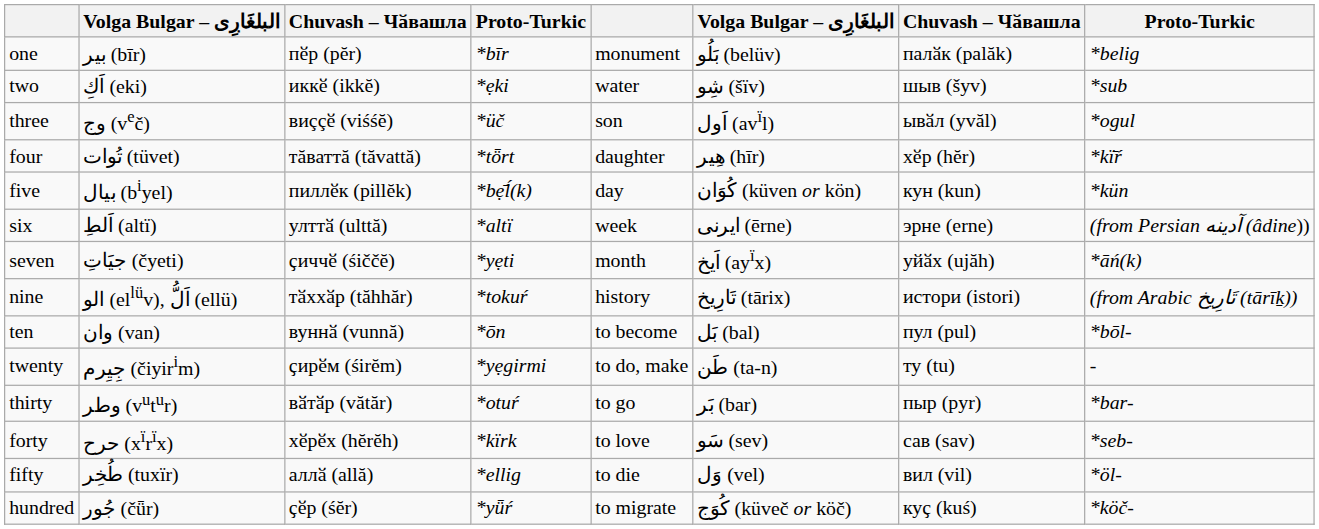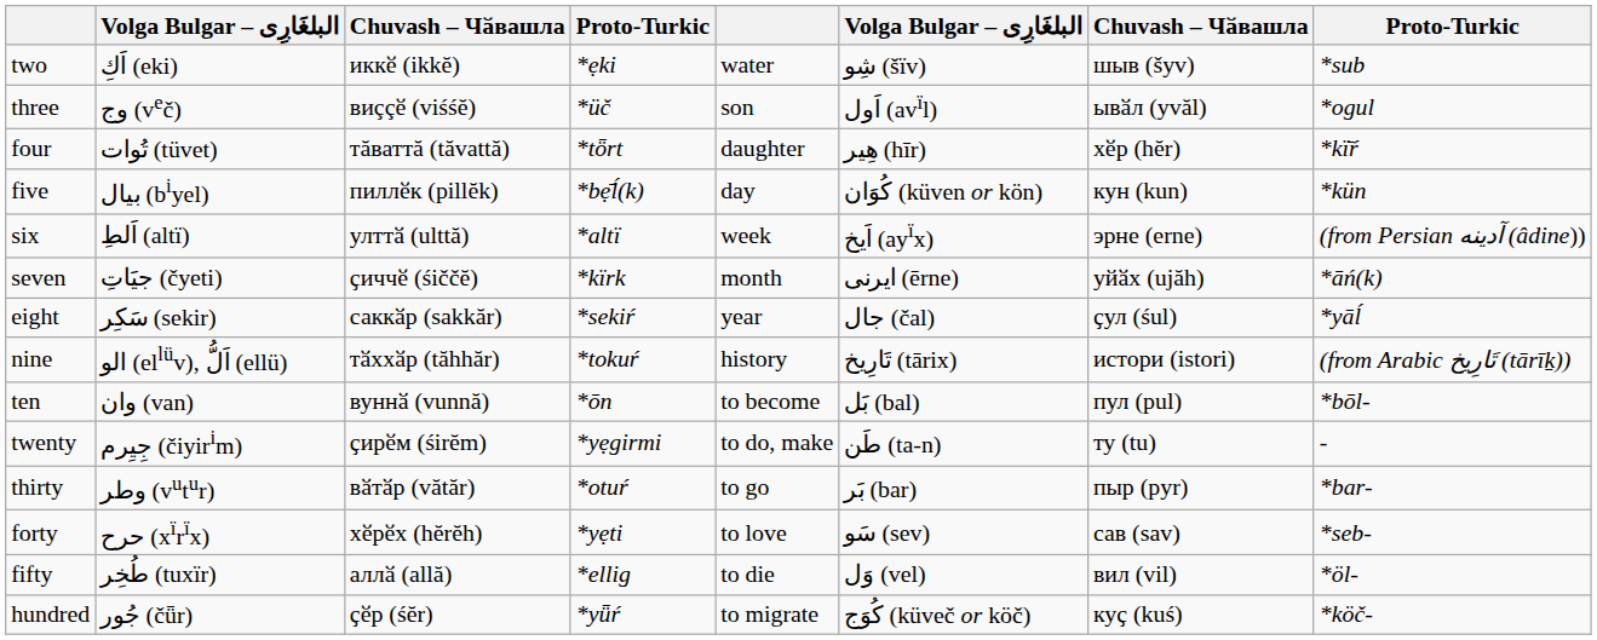 <table class="wikitable">
 <tr>
 <th></th>
 <th>Volga Bulgar – البلغَاڔِى</th>
 <th>Chuvash – Чӑвашла</th>
 <th>Proto-Turkic</th>
 <th></th>
 <th>Volga Bulgar – البلغَاڔِى</th>
 <th>Chuvash – Чӑвашла</th>
 <th>Proto-Turkic</th>
-</tr>
-<tr>
-<td>one</td>
-<td>بیر (bīr)</td>
-<td>пӗр (pĕr)</td>
-<td><em>*bīr</em></td>
-<td>monument</td>
-<td>بَلُو (belüv)</td>
-<td>палӑк (palăk)</td>
-<td><em>*belig</em></td>
 </tr>
 <tr>
 <td>two</td>
 <td>اَكِ (eki)</td>
 <td>иккӗ (ikkĕ)</td>
 <td><em>*ẹki</em></td>
 <td>water</td>
 <td>شِو (šïv)</td>
 <td>шыв (šyv)</td>
 <td><em>*sub</em></td>
 </tr>
 <tr>
 <td>three</td>
 <td>وج (v<sup>e</sup>č)</td>
 <td>виççӗ (viśśĕ)</td>
 <td><em>*üč</em></td>
 <td>son</td>
 <td>اَول (av<sup>ï</sup>l)</td>
 <td>ывӑл (yvăl)</td>
 <td><em>*ogul</em></td>
 </tr>
 <tr>
 <td>four</td>
 <td>تُوات (tüvet)</td>
 <td>тăваттă (tăvattă)</td>
 <td><em>*tȫrt</em></td>
 <td>daughter</td>
 <td>هِير (hīr)</td>
 <td>хӗр (hĕr)</td>
 <td><em>*kï̄ŕ</em></td>
 </tr>
 <tr>
 <td>five</td>
 <td>بيال (b<sup>i</sup>yel)</td>
 <td>пиллӗк (pillĕk)</td>
 <td><em>*bẹ̄ĺ(k)</em></td>
 <td>day</td>
 <td>كُوَان (küven <em>or</em> kön)</td>
 <td>кун (kun)</td>
 <td><em>*kün</em></td>
 </tr>
 <tr>
 <td>six</td>
 <td>اَلطِ (altï)</td>
 <td>улттӑ (ulttă)</td>
 <td><em>*altï</em></td>
 <td>week</td>
-<td>ايرنى (ērne)</td>
+<td>اَيخ (ay<sup>ï</sup>x)</td>
 <td>эрне (erne)</td>
 <td><em>(from Persian آدینه (âdine</em>))</td>
 </tr>
 <tr>
 <td>seven</td>
 <td>جیَاتِ (čyeti)</td>
 <td>ҫиччӗ (śiččĕ)</td>
-<td><em>*yẹti</em></td>
+<td><em>*kïrk</em></td>
 <td>month</td>
-<td>اَيخ (ay<sup>ï</sup>x)</td>
+<td>ايرنى (ērne)</td>
 <td>уйӑх (ujăh)</td>
 <td><em>*āń(k)</em></td>
+</tr>
+<tr>
+<td>eight</td>
+<td>سَكِر (sekir)</td>
+<td>саккӑр (sakkăr)</td>
+<td><em>*sekiŕ</em></td>
+<td>year</td>
+<td>جال (čal)</td>
+<td>ҫул (śul)</td>
+<td><em>*yāĺ</em></td>
 </tr>
 <tr>
 <td>nine</td>
 <td>الو (el<sup>lü</sup>v), اَلُّ (ellü)</td>
 <td>тӑххӑр (tăhhăr)</td>
 <td><em>*tokuŕ</em></td>
 <td>history</td>
 <td>تَارِيخ (tārix)</td>
 <td>истори (istori)</td>
 <td><em>(from Arabic تَارِيخ (tārīḵ))</em></td>
 </tr>
 <tr>
 <td>ten</td>
 <td>وان (van)</td>
 <td>вуннӑ (vunnă)</td>
 <td><em>*ōn</em></td>
 <td>to become</td>
 <td>بَل (bal)</td>
 <td>пул (pul)</td>
 <td><em>*bōl-</em></td>
 </tr>
 <tr>
 <td>twenty</td>
 <td>جِيِرم (čiyir<sup>i</sup>m)</td>
 <td>ҫирӗм (śirĕm)</td>
 <td><em>*yẹgirmi</em></td>
 <td>to do, make</td>
 <td>طَن (ta-n)</td>
 <td>ту (tu)</td>
 <td>-</td>
 </tr>
 <tr>
 <td>thirty</td>
 <td>وطر (v<sup>u</sup>t<sup>u</sup>r)</td>
 <td>вӑтӑр (vătăr)</td>
 <td><em>*otuŕ</em></td>
 <td>to go</td>
 <td>بَر (bar)</td>
 <td>пыр (pyr)</td>
 <td><em>*bar-</em></td>
 </tr>
 <tr>
 <td>forty</td>
 <td>حرح (x<sup>ï</sup>r<sup>ï</sup>x)</td>
 <td>хӗрӗх (hĕrĕh)</td>
-<td><em>*kïrk</em></td>
+<td><em>*yẹti</em></td>
 <td>to love</td>
 <td>سَو (sev)</td>
 <td>сав (sav)</td>
 <td><em>*seb-</em></td>
 </tr>
 <tr>
 <td>fifty</td>
 <td>طُخِر (tuxïr)</td>
 <td>аллӑ (allă)</td>
 <td><em>*ellig</em></td>
 <td>to die</td>
 <td>وَل (vel)</td>
 <td>вил (vil)</td>
 <td><em>*öl-</em></td>
 </tr>
 <tr>
 <td>hundred</td>
 <td>جُور (čǖr)</td>
 <td>ҫӗр (śĕr)</td>
 <td><em>*yǖŕ</em></td>
 <td>to migrate</td>
 <td>كُوَج (küveč <em>or</em> köč)</td>
 <td>куҫ (kuś)</td>
 <td><em>*köč-</em></td>
 </tr>
 </table>
